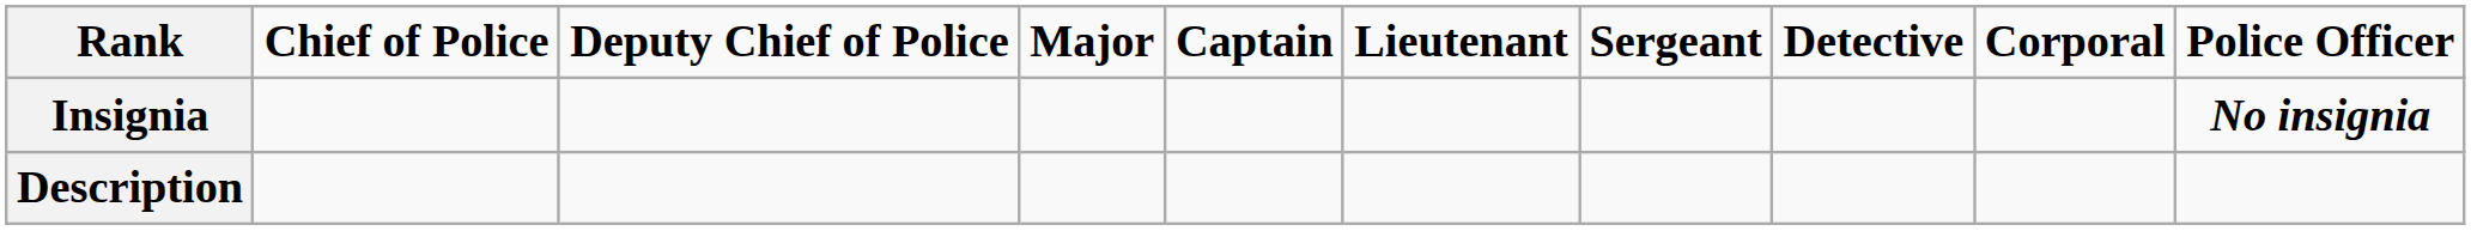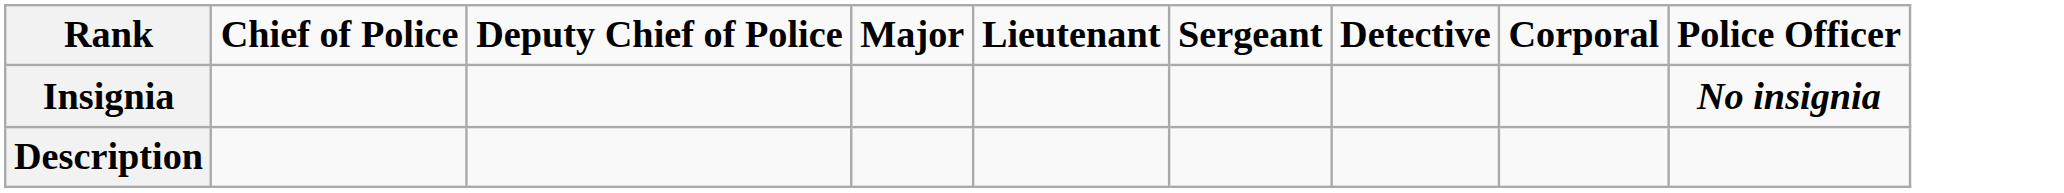 <table class="wikitable">
 <tr style="text-align:center;">
 <th>Rank</th>
 <td><strong>Chief of Police</strong></td>
 <td><strong>Deputy Chief of Police</strong></td>
 <td><strong>Major</strong></td>
-<td><strong>Captain</strong></td>
 <td><strong>Lieutenant</strong></td>
 <td><strong>Sergeant</strong></td>
 <td><strong>Detective</strong></td>
 <td><strong>Corporal</strong></td>
 <td><strong>Police Officer</strong></td>
 </tr>
 <tr style="text-align:center;">
 <th>Insignia</th>
-<td></td>
 <td></td>
 <td></td>
 <td></td>
 <td></td>
 <td></td>
 <td></td>
 <td></td>
 <td><strong><em>No insignia</em></strong></td>
 </tr>
 <tr style="text-align:center;">
 <th>Description</th>
 <td></td>
 <td></td>
 <td></td>
 <td></td>
 <td></td>
 <td></td>
 <td></td>
 <td></td>
-<td></td>
 </tr>
 </table>
